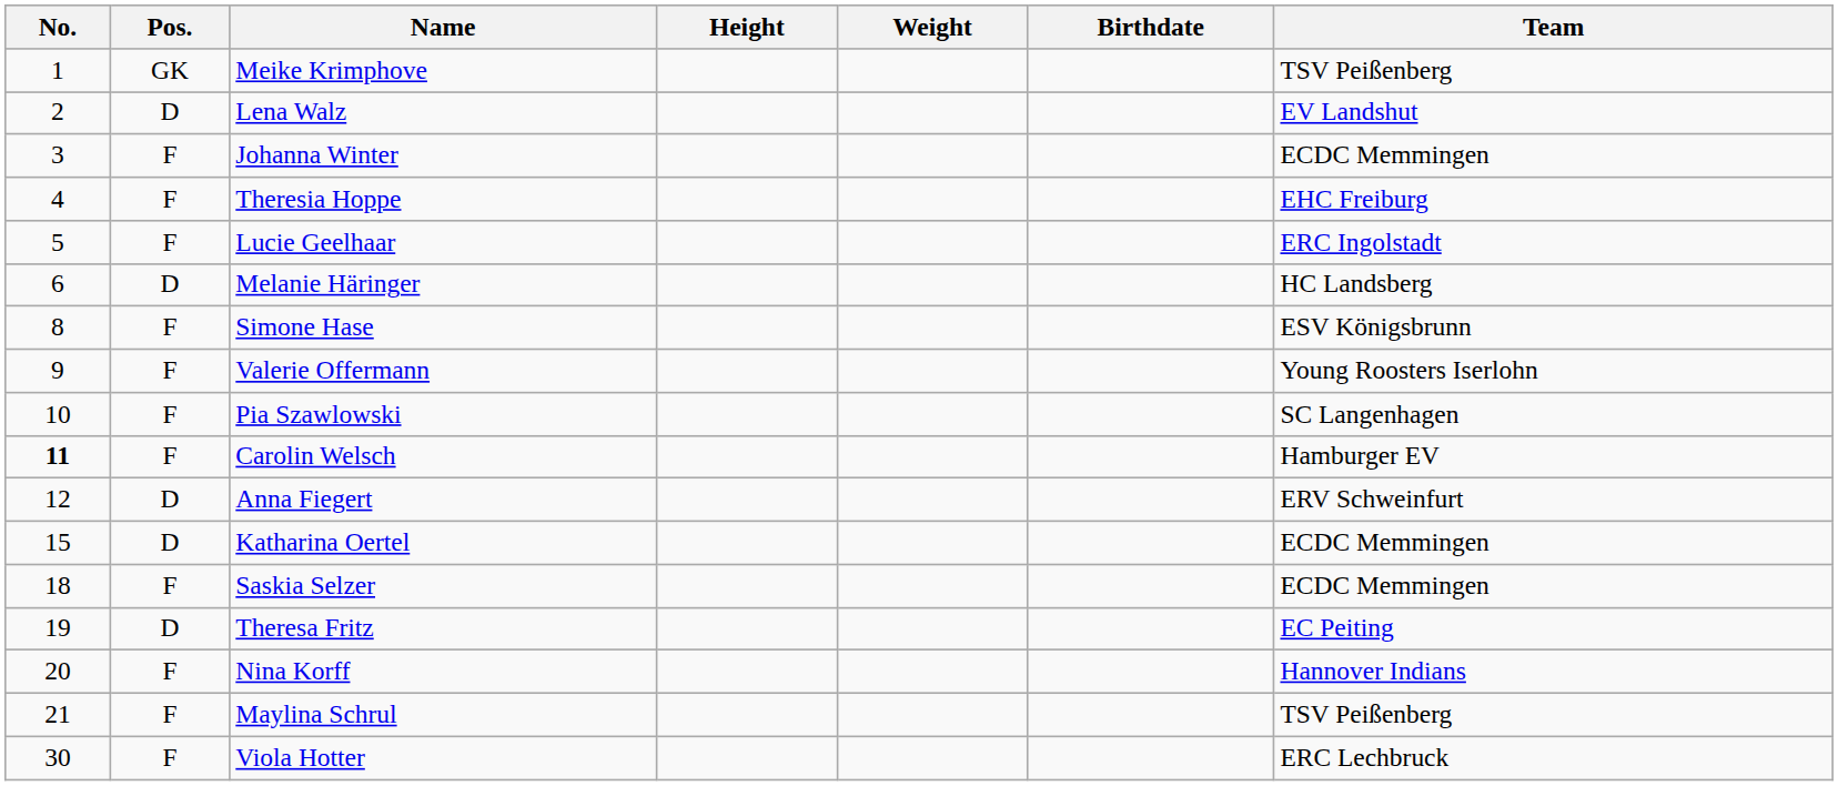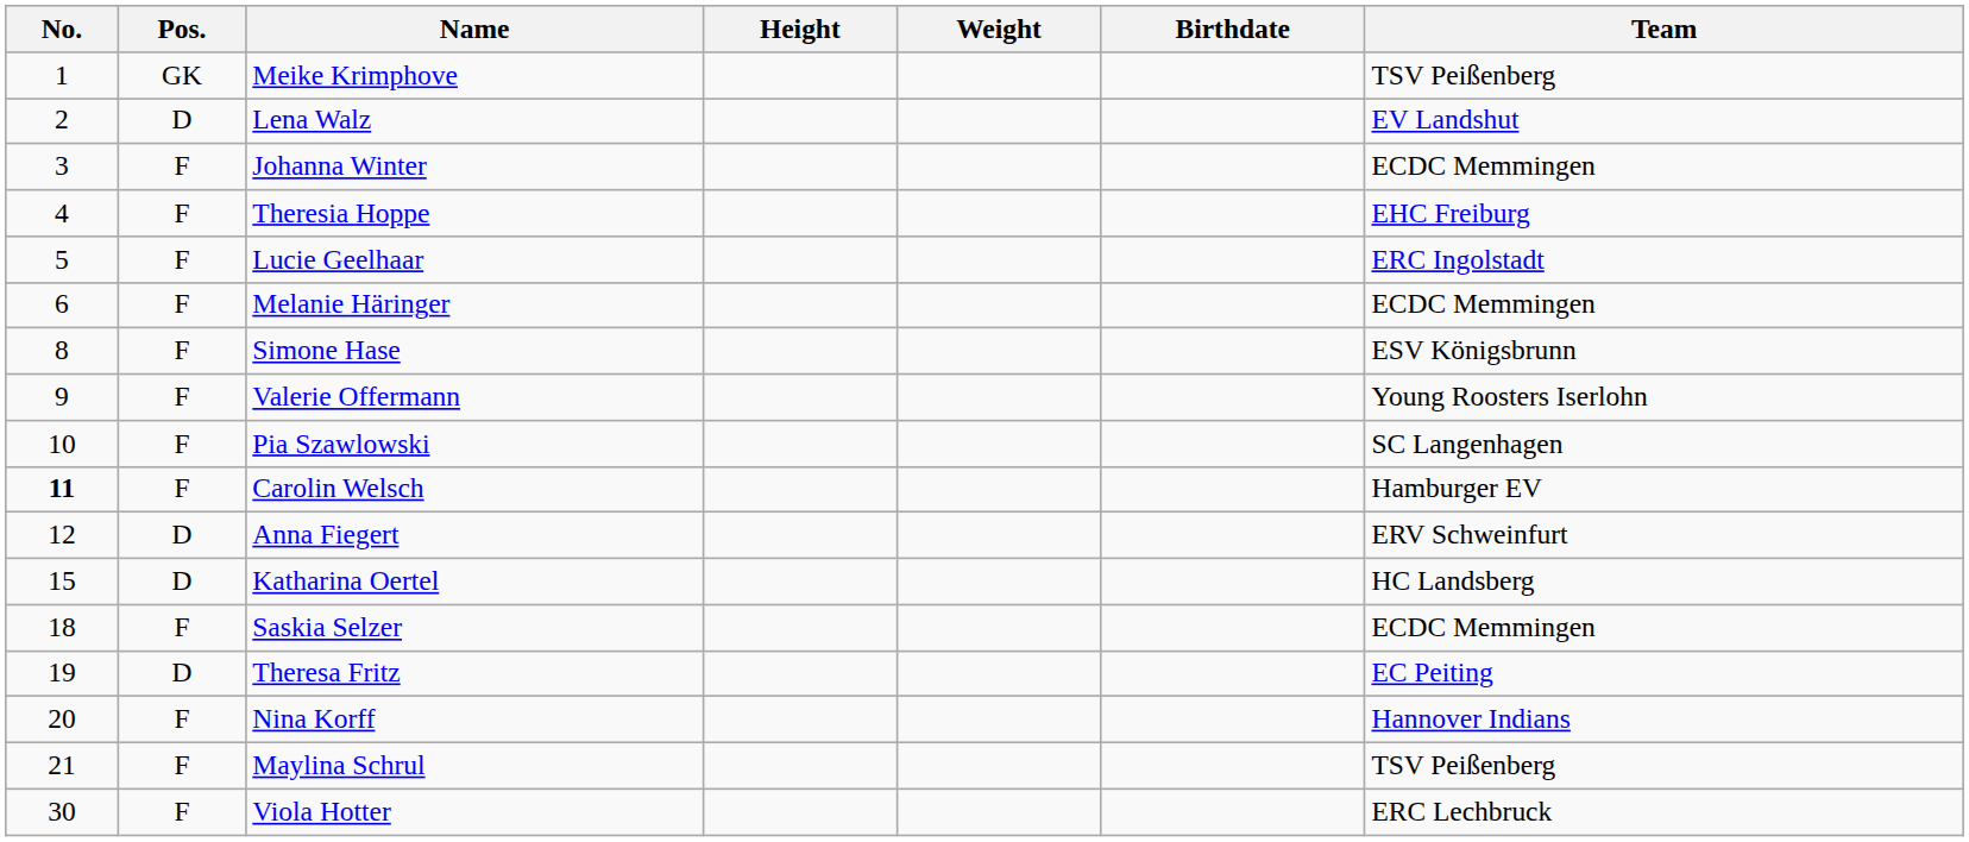 <table width="80%" class="wikitable sortable" style="font-size: 90%; text-align: center;">
 <tr>
 <th>No.</th>
 <th>Pos.</th>
 <th>Name</th>
 <th>Height</th>
 <th>Weight</th>
 <th>Birthdate</th>
 <th>Team</th>
 </tr>
 <tr>
 <td>1</td>
 <td>GK</td>
 <td align=left><a href='#'>Meike Krimphove</a></td>
 <td></td>
 <td></td>
 <td></td>
 <td style="text-align:left;"> TSV Peißenberg</td>
 </tr>
 <tr>
 <td>2</td>
 <td>D</td>
 <td align=left><a href='#'>Lena Walz</a></td>
 <td></td>
 <td></td>
 <td></td>
 <td style="text-align:left;"> <a href='#'>EV Landshut</a></td>
 </tr>
 <tr>
 <td>3</td>
 <td>F</td>
 <td align=left><a href='#'>Johanna Winter</a></td>
 <td></td>
 <td></td>
 <td></td>
 <td style="text-align:left;"> ECDC Memmingen</td>
 </tr>
 <tr>
 <td>4</td>
 <td>F</td>
 <td align=left><a href='#'>Theresia Hoppe</a></td>
 <td></td>
 <td></td>
 <td></td>
 <td style="text-align:left;"> <a href='#'>EHC Freiburg</a></td>
 </tr>
 <tr>
 <td>5</td>
 <td>F</td>
 <td align=left><a href='#'>Lucie Geelhaar</a></td>
 <td></td>
 <td></td>
 <td></td>
 <td style="text-align:left;"> <a href='#'>ERC Ingolstadt</a></td>
 </tr>
 <tr>
 <td>6</td>
-<td>D</td>
+<td>F</td>
 <td align=left><a href='#'>Melanie Häringer</a></td>
 <td></td>
 <td></td>
 <td></td>
-<td style="text-align:left;"> HC Landsberg</td>
+<td style="text-align:left;"> ECDC Memmingen</td>
 </tr>
 <tr>
 <td>8</td>
 <td>F</td>
 <td align=left><a href='#'>Simone Hase</a></td>
 <td></td>
 <td></td>
 <td></td>
 <td style="text-align:left;"> ESV Königsbrunn</td>
 </tr>
 <tr>
 <td>9</td>
 <td>F</td>
 <td align=left><a href='#'>Valerie Offermann</a></td>
 <td></td>
 <td></td>
 <td></td>
 <td style="text-align:left;"> Young Roosters Iserlohn</td>
 </tr>
 <tr>
 <td>10</td>
 <td>F</td>
 <td align=left><a href='#'>Pia Szawlowski</a></td>
 <td></td>
 <td></td>
 <td></td>
 <td style="text-align:left;"> SC Langenhagen</td>
 </tr>
 <tr>
 <td><strong>11</strong></td>
 <td>F</td>
 <td align=left><a href='#'>Carolin Welsch</a></td>
 <td></td>
 <td></td>
 <td></td>
 <td style="text-align:left;"> Hamburger EV</td>
 </tr>
 <tr>
 <td>12</td>
 <td>D</td>
 <td align=left><a href='#'>Anna Fiegert</a></td>
 <td></td>
 <td></td>
 <td></td>
 <td style="text-align:left;"> ERV Schweinfurt</td>
 </tr>
 <tr>
 <td>15</td>
 <td>D</td>
 <td align=left><a href='#'>Katharina Oertel</a></td>
 <td></td>
 <td></td>
 <td></td>
-<td style="text-align:left;"> ECDC Memmingen</td>
+<td style="text-align:left;"> HC Landsberg</td>
 </tr>
 <tr>
 <td>18</td>
 <td>F</td>
 <td align=left><a href='#'>Saskia Selzer</a></td>
 <td></td>
 <td></td>
 <td></td>
 <td style="text-align:left;"> ECDC Memmingen</td>
 </tr>
 <tr>
 <td>19</td>
 <td>D</td>
 <td align=left><a href='#'>Theresa Fritz</a></td>
 <td></td>
 <td></td>
 <td></td>
 <td style="text-align:left;"> <a href='#'>EC Peiting</a></td>
 </tr>
 <tr>
 <td>20</td>
 <td>F</td>
 <td align=left><a href='#'>Nina Korff</a></td>
 <td></td>
 <td></td>
 <td></td>
 <td style="text-align:left;"> <a href='#'>Hannover Indians</a></td>
 </tr>
 <tr>
 <td>21</td>
 <td>F</td>
 <td align=left><a href='#'>Maylina Schrul</a></td>
 <td></td>
 <td></td>
 <td></td>
 <td style="text-align:left;"> TSV Peißenberg</td>
 </tr>
 <tr>
 <td>30</td>
 <td>F</td>
 <td align=left><a href='#'>Viola Hotter</a></td>
 <td></td>
 <td></td>
 <td></td>
 <td style="text-align:left;"> ERC Lechbruck</td>
 </tr>
 </table>
